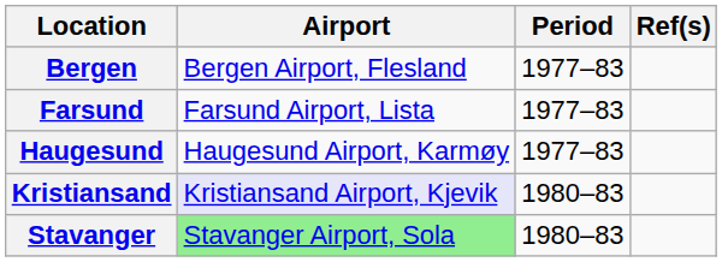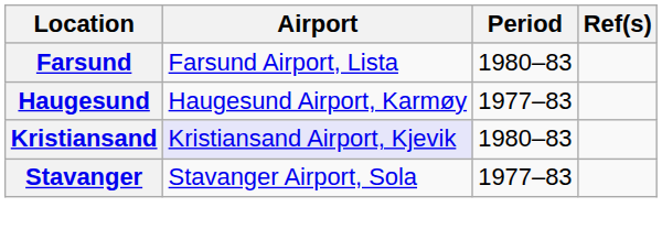 <table class="wikitable plainrowheaders sortable">
 <tr>
 <th scope=col>Location</th>
 <th scope=col>Airport</th>
 <th scope=col>Period</th>
 <th scope=col class=unsortable>Ref(s)</th>
 </tr>
 <tr>
-<th scope=row><a href='#'>Bergen</a></th>
-<td><a href='#'>Bergen Airport, Flesland</a></td>
-<td>1977–83</td>
-<td align=center></td>
-</tr>
-<tr>
 <th scope=row><a href='#'>Farsund</a></th>
 <td><a href='#'>Farsund Airport, Lista</a></td>
-<td>1977–83</td>
+<td>1980–83</td>
 <td align=center></td>
 </tr>
 <tr>
 <th scope=row><a href='#'>Haugesund</a></th>
 <td><a href='#'>Haugesund Airport, Karmøy</a></td>
 <td>1977–83</td>
 <td align=center></td>
 </tr>
 <tr>
 <th scope=row><a href='#'>Kristiansand</a></th>
 <td style="background: lavender;"><a href='#'>Kristiansand Airport, Kjevik</a></td>
 <td>1980–83</td>
 <td align=center></td>
 </tr>
 <tr>
 <th scope=row><a href='#'>Stavanger</a></th>
-<td style="background: lightgreen;"><a href='#'>Stavanger Airport, Sola</a></td>
-<td>1980–83</td>
+<td><a href='#'>Stavanger Airport, Sola</a></td>
+<td>1977–83</td>
 <td align=center></td>
 </tr>
 </table>
